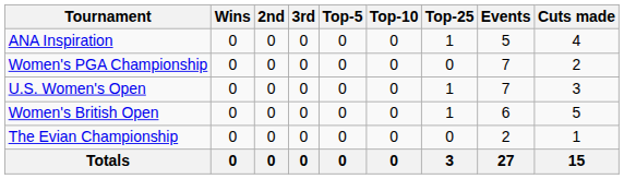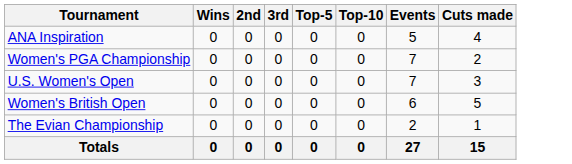 <table class=wikitable style=text-align:center>
 <tr>
 <th>Tournament</th>
 <th>Wins</th>
 <th>2nd</th>
 <th>3rd</th>
 <th>Top-5</th>
 <th>Top-10</th>
-<th>Top-25</th>
 <th>Events</th>
 <th>Cuts made</th>
 </tr>
 <tr>
 <td align=left><a href='#'>ANA Inspiration</a></td>
 <td>0</td>
 <td>0</td>
 <td>0</td>
 <td>0</td>
 <td>0</td>
-<td>1</td>
 <td>5</td>
 <td>4</td>
 </tr>
 <tr>
 <td align=left><a href='#'>Women's PGA Championship</a></td>
-<td>0</td>
 <td>0</td>
 <td>0</td>
 <td>0</td>
 <td>0</td>
 <td>0</td>
 <td>7</td>
 <td>2</td>
 </tr>
 <tr>
 <td align=left><a href='#'>U.S. Women's Open</a></td>
 <td>0</td>
 <td>0</td>
 <td>0</td>
 <td>0</td>
 <td>0</td>
-<td>1</td>
 <td>7</td>
 <td>3</td>
 </tr>
 <tr>
 <td align=left><a href='#'>Women's British Open</a></td>
 <td>0</td>
 <td>0</td>
 <td>0</td>
 <td>0</td>
 <td>0</td>
-<td>1</td>
 <td>6</td>
 <td>5</td>
 </tr>
 <tr>
 <td align=left><a href='#'>The Evian Championship</a></td>
-<td>0</td>
 <td>0</td>
 <td>0</td>
 <td>0</td>
 <td>0</td>
 <td>0</td>
 <td>2</td>
 <td>1</td>
 </tr>
 <tr>
 <th>Totals</th>
 <th>0</th>
 <th>0</th>
 <th>0</th>
 <th>0</th>
 <th>0</th>
-<th>3</th>
 <th>27</th>
 <th>15</th>
 </tr>
 </table>
